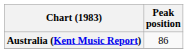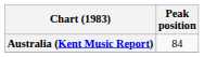 <table class="wikitable sortable plainrowheaders">
 <tr>
 <th scope="col">Chart (1983)</th>
 <th scope="col">Peak<br>position</th>
 </tr>
 <tr>
 <th scope="row">Australia (<a href='#'>Kent Music Report</a>)</th>
-<td style="text-align:center;">86</td>
+<td style="text-align:center;">84</td>
 </tr>
 <tr>
 </tr>
 </table>
